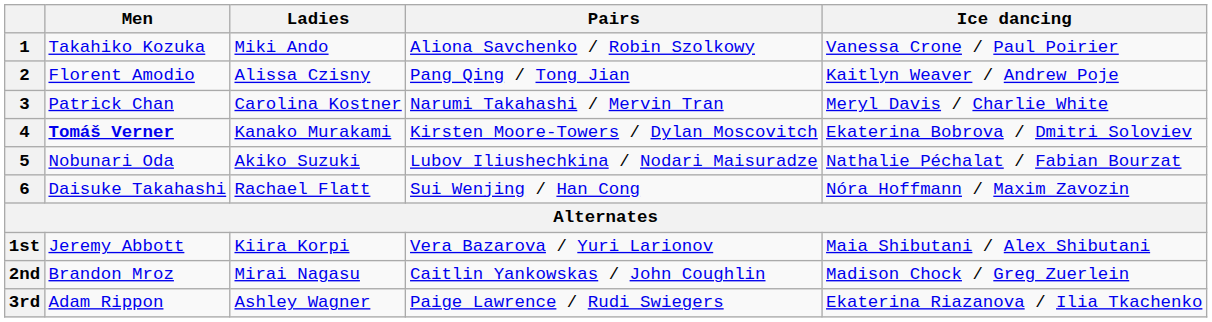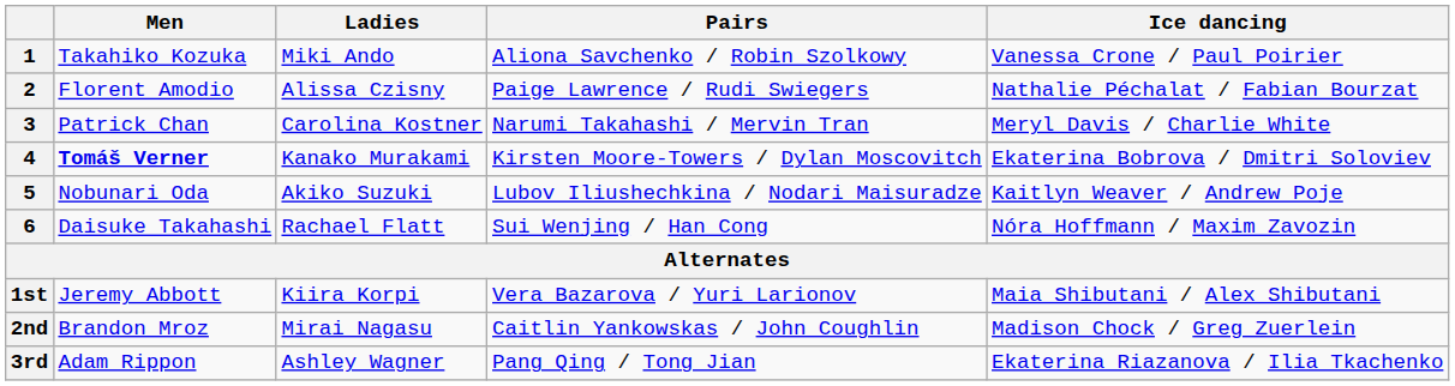 <table class="wikitable">
 <tr>
 <th></th>
 <th>Men</th>
 <th>Ladies</th>
 <th>Pairs</th>
 <th>Ice dancing</th>
 </tr>
 <tr>
 <th>1</th>
 <td> <a href='#'>Takahiko Kozuka</a></td>
 <td> <a href='#'>Miki Ando</a></td>
 <td> <a href='#'>Aliona Savchenko</a> / <a href='#'>Robin Szolkowy</a></td>
 <td> <a href='#'>Vanessa Crone</a> / <a href='#'>Paul Poirier</a></td>
 </tr>
 <tr>
 <th>2</th>
 <td> <a href='#'>Florent Amodio</a></td>
 <td> <a href='#'>Alissa Czisny</a></td>
-<td> <a href='#'>Pang Qing</a> / <a href='#'>Tong Jian</a></td>
-<td> <a href='#'>Kaitlyn Weaver</a> / <a href='#'>Andrew Poje</a></td>
+<td> <a href='#'>Paige Lawrence</a> / <a href='#'>Rudi Swiegers</a></td>
+<td> <a href='#'>Nathalie Péchalat</a> / <a href='#'>Fabian Bourzat</a></td>
 </tr>
 <tr>
 <th>3</th>
 <td> <a href='#'>Patrick Chan</a></td>
 <td> <a href='#'>Carolina Kostner</a></td>
 <td> <a href='#'>Narumi Takahashi</a> / <a href='#'>Mervin Tran</a></td>
 <td> <a href='#'>Meryl Davis</a> / <a href='#'>Charlie White</a></td>
 </tr>
 <tr>
 <th>4</th>
 <td><strong> <a href='#'>Tomáš Verner</a></strong></td>
 <td> <a href='#'>Kanako Murakami</a></td>
 <td> <a href='#'>Kirsten Moore-Towers</a> / <a href='#'>Dylan Moscovitch</a></td>
 <td> <a href='#'>Ekaterina Bobrova</a> / <a href='#'>Dmitri Soloviev</a></td>
 </tr>
 <tr>
 <th>5</th>
 <td> <a href='#'>Nobunari Oda</a></td>
 <td> <a href='#'>Akiko Suzuki</a></td>
 <td> <a href='#'>Lubov Iliushechkina</a> / <a href='#'>Nodari Maisuradze</a></td>
-<td> <a href='#'>Nathalie Péchalat</a> / <a href='#'>Fabian Bourzat</a></td>
+<td> <a href='#'>Kaitlyn Weaver</a> / <a href='#'>Andrew Poje</a></td>
 </tr>
 <tr>
 <th>6</th>
 <td> <a href='#'>Daisuke Takahashi</a></td>
 <td> <a href='#'>Rachael Flatt</a></td>
 <td> <a href='#'>Sui Wenjing</a> / <a href='#'>Han Cong</a></td>
 <td> <a href='#'>Nóra Hoffmann</a> / <a href='#'>Maxim Zavozin</a></td>
 </tr>
 <tr>
 <th colspan="5" align="center">Alternates</th>
 </tr>
 <tr>
 <th>1st</th>
 <td> <a href='#'>Jeremy Abbott</a></td>
 <td> <a href='#'>Kiira Korpi</a></td>
 <td> <a href='#'>Vera Bazarova</a> / <a href='#'>Yuri Larionov</a></td>
 <td> <a href='#'>Maia Shibutani</a> / <a href='#'>Alex Shibutani</a></td>
 </tr>
 <tr>
 <th>2nd</th>
 <td> <a href='#'>Brandon Mroz</a></td>
 <td> <a href='#'>Mirai Nagasu</a></td>
 <td> <a href='#'>Caitlin Yankowskas</a> / <a href='#'>John Coughlin</a></td>
 <td> <a href='#'>Madison Chock</a> / <a href='#'>Greg Zuerlein</a></td>
 </tr>
 <tr>
 <th>3rd</th>
 <td> <a href='#'>Adam Rippon</a></td>
 <td> <a href='#'>Ashley Wagner</a></td>
-<td> <a href='#'>Paige Lawrence</a> / <a href='#'>Rudi Swiegers</a></td>
+<td> <a href='#'>Pang Qing</a> / <a href='#'>Tong Jian</a></td>
 <td> <a href='#'>Ekaterina Riazanova</a> / <a href='#'>Ilia Tkachenko</a></td>
 </tr>
 </table>
